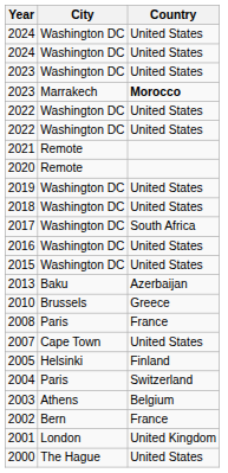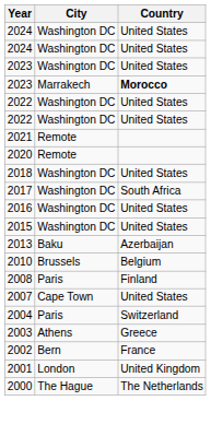 <table class="wikitable">
 <tr>
 <th>Year</th>
 <th>City</th>
 <th>Country</th>
 </tr>
 <tr>
 <td>2024</td>
 <td>Washington DC</td>
 <td>United States</td>
 </tr>
 <tr>
 <td>2024</td>
 <td>Washington DC</td>
 <td>United States</td>
 </tr>
 <tr>
 <td>2023</td>
 <td>Washington DC</td>
 <td>United States</td>
 </tr>
 <tr>
 <td>2023</td>
 <td>Marrakech</td>
 <td><strong>Morocco</strong></td>
 </tr>
 <tr>
 <td>2022</td>
 <td>Washington DC</td>
 <td>United States</td>
 </tr>
 <tr>
 <td>2022</td>
 <td>Washington DC</td>
 <td>United States</td>
 </tr>
 <tr>
 <td>2021</td>
 <td>Remote</td>
 <td></td>
 </tr>
 <tr>
 <td>2020</td>
 <td>Remote</td>
 <td></td>
 </tr>
 <tr>
-<td>2019</td>
-<td>Washington DC</td>
-<td>United States</td>
-</tr>
-<tr>
 <td>2018</td>
 <td>Washington DC</td>
 <td>United States</td>
 </tr>
 <tr>
 <td>2017</td>
 <td>Washington DC</td>
 <td>South Africa</td>
 </tr>
 <tr>
 <td>2016</td>
 <td>Washington DC</td>
 <td>United States</td>
 </tr>
 <tr>
 <td>2015</td>
 <td>Washington DC</td>
 <td>United States</td>
 </tr>
 <tr>
 <td>2013</td>
 <td>Baku</td>
 <td>Azerbaijan</td>
 </tr>
 <tr>
 <td>2010</td>
 <td>Brussels</td>
-<td>Greece</td>
+<td>Belgium</td>
 </tr>
 <tr>
 <td>2008</td>
 <td>Paris</td>
-<td>France</td>
+<td>Finland</td>
 </tr>
 <tr>
 <td>2007</td>
 <td>Cape Town</td>
 <td>United States</td>
-</tr>
-<tr>
-<td>2005</td>
-<td>Helsinki</td>
-<td>Finland</td>
 </tr>
 <tr>
 <td>2004</td>
 <td>Paris</td>
 <td>Switzerland</td>
 </tr>
 <tr>
 <td>2003</td>
 <td>Athens</td>
-<td>Belgium</td>
+<td>Greece</td>
 </tr>
 <tr>
 <td>2002</td>
 <td>Bern</td>
 <td>France</td>
 </tr>
 <tr>
 <td>2001</td>
 <td>London</td>
 <td>United Kingdom</td>
 </tr>
 <tr>
 <td>2000</td>
 <td>The Hague</td>
-<td>United States</td>
+<td>The Netherlands</td>
 </tr>
 </table>
